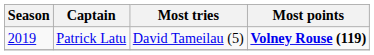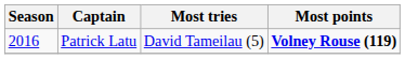 <table class="wikitable">
 <tr>
 <th>Season</th>
 <th>Captain</th>
 <th>Most tries</th>
 <th>Most points</th>
 </tr>
 <tr>
-<td><a href='#'>2019</a></td>
+<td><a href='#'>2016</a></td>
 <td><a href='#'>Patrick Latu</a></td>
 <td><a href='#'>David Tameilau</a> (5)</td>
 <td><strong><a href='#'>Volney Rouse</a> (119)</strong></td>
 </tr>
 <tr>
 </tr>
 </table>
